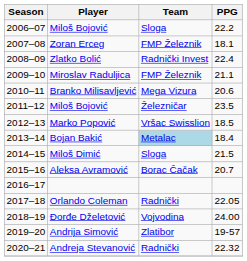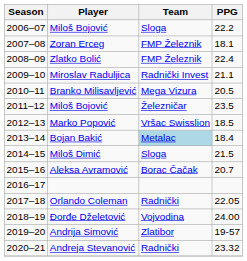 <table class="wikitable">
 <tr>
 <th>Season</th>
 <th>Player</th>
 <th>Team</th>
 <th>PPG</th>
 </tr>
 <tr>
 <td>2006–07</td>
 <td> <a href='#'>Miloš Bojović</a></td>
 <td><a href='#'>Sloga</a></td>
 <td>22.2</td>
 </tr>
 <tr>
 <td>2007–08</td>
 <td> <a href='#'>Zoran Erceg</a></td>
 <td><a href='#'>FMP Železnik</a></td>
 <td>18.1</td>
 </tr>
 <tr>
 <td>2008–09</td>
 <td> <a href='#'>Zlatko Bolić</a></td>
-<td><a href='#'>Radnički Invest</a></td>
+<td><a href='#'>FMP Železnik</a></td>
 <td>22.4</td>
 </tr>
 <tr>
 <td>2009–10</td>
 <td> <a href='#'>Miroslav Raduljica</a></td>
-<td><a href='#'>FMP Železnik</a></td>
+<td><a href='#'>Radnički Invest</a></td>
 <td>21.1</td>
 </tr>
 <tr>
 <td>2010–11</td>
 <td> <a href='#'>Branko Milisavljević</a></td>
 <td><a href='#'>Mega Vizura</a></td>
-<td>20.6</td>
+<td>20.5</td>
 </tr>
 <tr>
 <td>2011–12</td>
 <td> <a href='#'>Miloš Bojović</a></td>
 <td><a href='#'>Železničar</a></td>
 <td>23.5</td>
 </tr>
 <tr>
 <td>2012–13</td>
 <td> <a href='#'>Marko Popović</a></td>
 <td><a href='#'>Vršac Swisslion</a></td>
 <td>18.5</td>
 </tr>
 <tr>
 <td>2013–14</td>
 <td> <a href='#'>Bojan Bakić</a></td>
 <td style="background: lightblue;"><a href='#'>Metalac</a></td>
 <td>18.4</td>
 </tr>
 <tr>
 <td>2014–15</td>
 <td> <a href='#'>Miloš Dimić</a></td>
 <td><a href='#'>Sloga</a></td>
 <td>21.5</td>
 </tr>
 <tr>
 <td>2015–16</td>
 <td> <a href='#'>Aleksa Avramović</a></td>
 <td><a href='#'>Borac Čačak</a></td>
 <td>20.7</td>
 </tr>
 <tr>
 <td>2016–17</td>
 <td></td>
 <td></td>
 <td></td>
 </tr>
 <tr>
 <td>2017–18</td>
 <td> <a href='#'>Orlando Coleman</a></td>
 <td><a href='#'>Radnički</a></td>
 <td>22.05</td>
 </tr>
 <tr>
 <td>2018–19</td>
 <td> <a href='#'>Đorđe Dželetović</a></td>
 <td><a href='#'>Vojvodina</a></td>
 <td>24.00</td>
 </tr>
 <tr>
 <td>2019–20</td>
 <td> <a href='#'>Andrija Simović</a></td>
 <td><a href='#'>Zlatibor</a></td>
 <td>19-57</td>
 </tr>
 <tr>
 <td>2020–21</td>
 <td> <a href='#'>Andreja Stevanović</a></td>
 <td><a href='#'>Radnički</a></td>
-<td>22.32</td>
+<td>23.32</td>
 </tr>
 <tr>
 </tr>
 </table>
